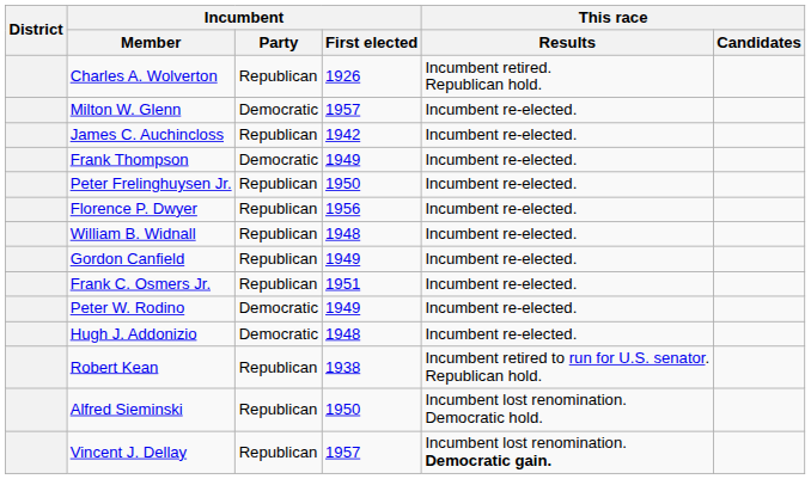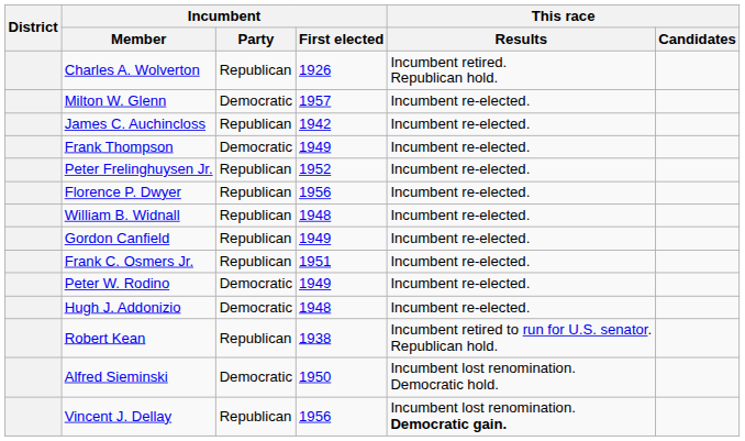 <table class=wikitable>
 <tr>
 <th rowspan=2>District</th>
 <th colspan=3>Incumbent</th>
 <th colspan=2>This race</th>
 </tr>
 <tr>
 <th>Member</th>
 <th>Party</th>
 <th>First elected</th>
 <th>Results</th>
 <th>Candidates</th>
 </tr>
 <tr>
 <th></th>
 <td><a href='#'>Charles A. Wolverton</a></td>
 <td>Republican</td>
 <td><a href='#'>1926</a></td>
 <td>Incumbent retired.<br>Republican hold.</td>
 <td nowrap></td>
 </tr>
 <tr>
 <th></th>
 <td><a href='#'>Milton W. Glenn</a></td>
 <td>Democratic</td>
 <td><a href='#'>1957 </a></td>
 <td>Incumbent re-elected.</td>
 <td nowrap></td>
 </tr>
 <tr>
 <th></th>
 <td><a href='#'>James C. Auchincloss</a></td>
 <td>Republican</td>
 <td><a href='#'>1942</a></td>
 <td>Incumbent re-elected.</td>
 <td nowrap></td>
 </tr>
 <tr>
 <th></th>
 <td><a href='#'>Frank Thompson</a></td>
 <td>Democratic</td>
 <td><a href='#'>1949</a></td>
 <td>Incumbent re-elected.</td>
 <td nowrap></td>
 </tr>
 <tr>
 <th></th>
 <td><a href='#'>Peter Frelinghuysen Jr.</a></td>
 <td>Republican</td>
-<td><a href='#'>1950</a></td>
+<td><a href='#'>1952</a></td>
 <td>Incumbent re-elected.</td>
 <td nowrap></td>
 </tr>
 <tr>
 <th></th>
 <td><a href='#'>Florence P. Dwyer</a></td>
 <td>Republican</td>
 <td><a href='#'>1956</a></td>
 <td>Incumbent re-elected.</td>
 <td nowrap></td>
 </tr>
 <tr>
 <th></th>
 <td><a href='#'>William B. Widnall</a></td>
 <td>Republican</td>
 <td><a href='#'>1948</a></td>
 <td>Incumbent re-elected.</td>
 <td nowrap></td>
 </tr>
 <tr>
 <th></th>
 <td><a href='#'>Gordon Canfield</a></td>
 <td>Republican</td>
 <td><a href='#'>1949</a></td>
 <td>Incumbent re-elected.</td>
 <td nowrap></td>
 </tr>
 <tr>
 <th></th>
 <td><a href='#'>Frank C. Osmers Jr.</a></td>
 <td>Republican</td>
 <td><a href='#'>1951 </a></td>
 <td>Incumbent re-elected.</td>
 <td nowrap></td>
 </tr>
 <tr>
 <th></th>
 <td><a href='#'>Peter W. Rodino</a></td>
 <td>Democratic</td>
 <td><a href='#'>1949</a></td>
 <td>Incumbent re-elected.</td>
 <td nowrap></td>
 </tr>
 <tr>
 <th></th>
 <td><a href='#'>Hugh J. Addonizio</a></td>
 <td>Democratic</td>
 <td><a href='#'>1948</a></td>
 <td>Incumbent re-elected.</td>
 <td nowrap></td>
 </tr>
 <tr>
 <th></th>
 <td><a href='#'>Robert Kean</a></td>
 <td>Republican</td>
 <td><a href='#'>1938</a></td>
 <td>Incumbent retired to <a href='#'>run for U.S. senator</a>.<br>Republican hold.</td>
 <td nowrap></td>
 </tr>
 <tr>
 <th></th>
 <td><a href='#'>Alfred Sieminski</a></td>
-<td>Republican</td>
+<td>Democratic</td>
 <td><a href='#'>1950</a></td>
 <td>Incumbent lost renomination.<br>Democratic hold.</td>
 <td nowrap></td>
 </tr>
 <tr>
 <th></th>
 <td><a href='#'>Vincent J. Dellay</a></td>
 <td>Republican</td>
-<td><a href='#'>1957</a></td>
+<td><a href='#'>1956</a></td>
 <td>Incumbent lost renomination.<br><strong>Democratic gain.</strong></td>
 <td nowrap></td>
 </tr>
 </table>
